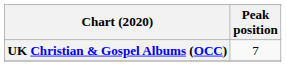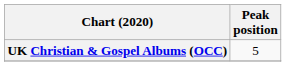 <table class="wikitable sortable plainrowheaders" style="text-align:center">
 <tr>
 <th scope="col">Chart (2020)</th>
 <th scope="col">Peak<br> position</th>
 </tr>
 <tr>
 <th scope="row">UK <a href='#'>Christian & Gospel Albums</a> (<a href='#'>OCC</a>)</th>
-<td>7</td>
+<td>5</td>
 </tr>
 <tr>
 </tr>
 <tr>
 </tr>
 </table>
